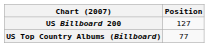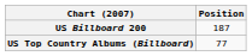 <table class="wikitable sortable plainrowheaders" style="text-align:center">
 <tr>
 <th scope="col">Chart (2007)</th>
 <th scope="col">Position</th>
 </tr>
 <tr>
 <th scope="row">US <em>Billboard</em> 200</th>
-<td>127</td>
+<td>187</td>
 </tr>
 <tr>
 <th scope="row">US Top Country Albums (<em>Billboard</em>)</th>
 <td>77</td>
 </tr>
 </table>
